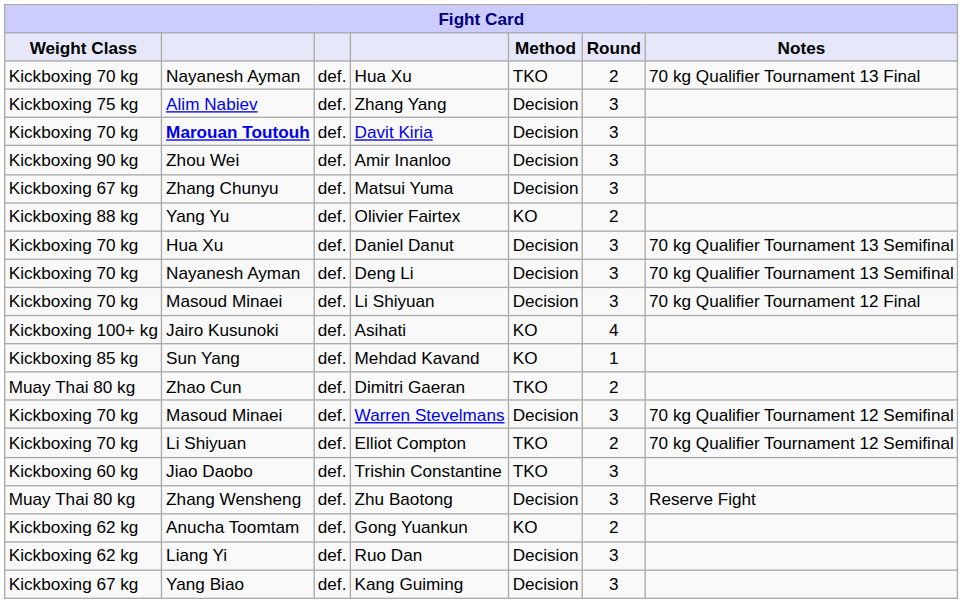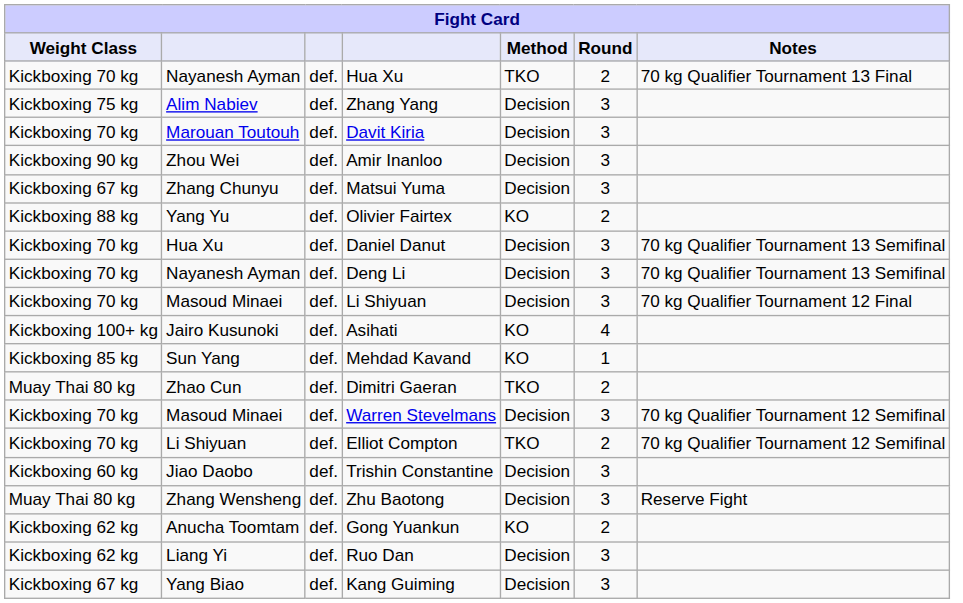 <table class="wikitable" style="font-size: 80%;">
 <tr>
 <th colspan="8" style="background-color: #ccf; color: #000080; text-align: center;"><strong>Fight Card</strong></th>
 </tr>
 <tr>
 <th colspan="1" style="background-color: #E6E8FA; color: #000000; text-align: center;">Weight Class</th>
 <th colspan="1" style="background-color: #E6E8FA; color: #000000; text-align: center;"></th>
 <th colspan="1" style="background-color: #E6E8FA; color: #000000; text-align: center;"></th>
 <th colspan="1" style="background-color: #E6E8FA; color: #000000; text-align: center;"></th>
 <th colspan="1" style="background-color: #E6E8FA; color: #000000; text-align: center;">Method</th>
 <th colspan="1" style="background-color: #E6E8FA; color: #000000; text-align: center;">Round</th>
 <th colspan="1" style="background-color: #E6E8FA; color: #000000; text-align: center;">Notes</th>
 </tr>
 <tr>
 <td>Kickboxing 70 kg</td>
 <td> Nayanesh Ayman</td>
 <td align=center>def.</td>
 <td> Hua Xu</td>
 <td>TKO</td>
 <td align=center>2</td>
 <td>70 kg Qualifier Tournament 13 Final</td>
 </tr>
 <tr>
 <td>Kickboxing 75 kg</td>
 <td> <a href='#'>Alim Nabiev</a></td>
 <td align=center>def.</td>
 <td> Zhang Yang</td>
 <td>Decision</td>
 <td align=center>3</td>
 <td></td>
 </tr>
 <tr>
 <td>Kickboxing 70 kg</td>
-<td><strong> <a href='#'>Marouan Toutouh</a></strong></td>
+<td> <a href='#'>Marouan Toutouh</a></td>
 <td align=center>def.</td>
 <td> <a href='#'>Davit Kiria</a></td>
 <td>Decision</td>
 <td align=center>3</td>
 <td></td>
 </tr>
 <tr>
 <td>Kickboxing 90 kg</td>
 <td> Zhou Wei</td>
 <td align=center>def.</td>
 <td> Amir Inanloo</td>
 <td>Decision</td>
 <td align=center>3</td>
 <td></td>
 </tr>
 <tr>
 <td>Kickboxing 67 kg</td>
 <td> Zhang Chunyu</td>
 <td align=center>def.</td>
 <td> Matsui Yuma</td>
 <td>Decision</td>
 <td align=center>3</td>
 <td></td>
 </tr>
 <tr>
 <td>Kickboxing 88 kg</td>
 <td> Yang Yu</td>
 <td align=center>def.</td>
 <td> Olivier Fairtex</td>
 <td>KO</td>
 <td align=center>2</td>
 <td></td>
 </tr>
 <tr>
 <td>Kickboxing 70 kg</td>
 <td> Hua Xu</td>
 <td align=center>def.</td>
 <td> Daniel Danut</td>
 <td>Decision</td>
 <td align=center>3</td>
 <td>70 kg Qualifier Tournament 13 Semifinal</td>
 </tr>
 <tr>
 <td>Kickboxing 70 kg</td>
 <td> Nayanesh Ayman</td>
 <td align=center>def.</td>
 <td> Deng Li</td>
 <td>Decision</td>
 <td align=center>3</td>
 <td>70 kg Qualifier Tournament 13 Semifinal</td>
 </tr>
 <tr>
 <td>Kickboxing 70 kg</td>
 <td> Masoud Minaei</td>
 <td align=center>def.</td>
 <td> Li Shiyuan</td>
 <td>Decision</td>
 <td align=center>3</td>
 <td>70 kg Qualifier Tournament 12 Final</td>
 </tr>
 <tr>
 <td>Kickboxing 100+ kg</td>
 <td> Jairo Kusunoki</td>
 <td align=center>def.</td>
 <td> Asihati</td>
 <td>KO</td>
 <td align=center>4</td>
 <td></td>
 </tr>
 <tr>
 <td>Kickboxing 85 kg</td>
 <td> Sun Yang</td>
 <td align=center>def.</td>
 <td> Mehdad Kavand</td>
 <td>KO</td>
 <td align=center>1</td>
 <td></td>
 </tr>
 <tr>
 <td>Muay Thai 80 kg</td>
 <td> Zhao Cun</td>
 <td align=center>def.</td>
 <td> Dimitri Gaeran</td>
 <td>TKO</td>
 <td align=center>2</td>
 <td></td>
 </tr>
 <tr>
 <td>Kickboxing 70 kg</td>
 <td> Masoud Minaei</td>
 <td align=center>def.</td>
 <td> <a href='#'>Warren Stevelmans</a></td>
 <td>Decision</td>
 <td align=center>3</td>
 <td>70 kg Qualifier Tournament 12 Semifinal</td>
 </tr>
 <tr>
 <td>Kickboxing 70 kg</td>
 <td> Li Shiyuan</td>
 <td align=center>def.</td>
 <td> Elliot Compton</td>
 <td>TKO</td>
 <td align=center>2</td>
 <td>70 kg Qualifier Tournament 12 Semifinal</td>
 </tr>
 <tr>
 <td>Kickboxing 60 kg</td>
 <td> Jiao Daobo</td>
 <td align=center>def.</td>
 <td> Trishin Constantine</td>
-<td>TKO</td>
+<td>Decision</td>
 <td align=center>3</td>
 <td></td>
 </tr>
 <tr>
 <td>Muay Thai 80 kg</td>
 <td> Zhang Wensheng</td>
 <td align=center>def.</td>
 <td> Zhu Baotong</td>
 <td>Decision</td>
 <td align=center>3</td>
 <td>Reserve Fight</td>
 </tr>
 <tr>
 <td>Kickboxing 62 kg</td>
 <td> Anucha Toomtam</td>
 <td align=center>def.</td>
 <td> Gong Yuankun</td>
 <td>KO</td>
 <td align=center>2</td>
 <td></td>
 </tr>
 <tr>
 <td>Kickboxing 62 kg</td>
 <td> Liang Yi</td>
 <td align=center>def.</td>
 <td> Ruo Dan</td>
 <td>Decision</td>
 <td align=center>3</td>
 <td></td>
 </tr>
 <tr>
 <td>Kickboxing 67 kg</td>
 <td> Yang Biao</td>
 <td align=center>def.</td>
 <td> Kang Guiming</td>
 <td>Decision</td>
 <td align=center>3</td>
 <td></td>
 </tr>
 </table>
